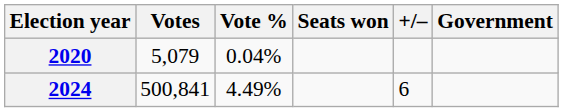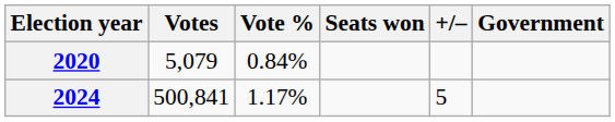 <table class="sortable wikitable">
 <tr>
 <th>Election year</th>
 <th>Votes</th>
 <th>Vote %</th>
 <th>Seats won</th>
 <th>+/–</th>
 <th>Government</th>
 </tr>
 <tr>
 <th><a href='#'>2020</a></th>
 <td align=center>5,079</td>
-<td align=center>0.04%</td>
+<td align=center>0.84%</td>
 <td></td>
 <td></td>
 <td></td>
 </tr>
 <tr>
 <th><a href='#'>2024</a></th>
 <td align=center>500,841</td>
-<td align=center>4.49%</td>
+<td align=center>1.17%</td>
 <td></td>
-<td>6</td>
+<td>5</td>
 <td></td>
 </tr>
 </table>
